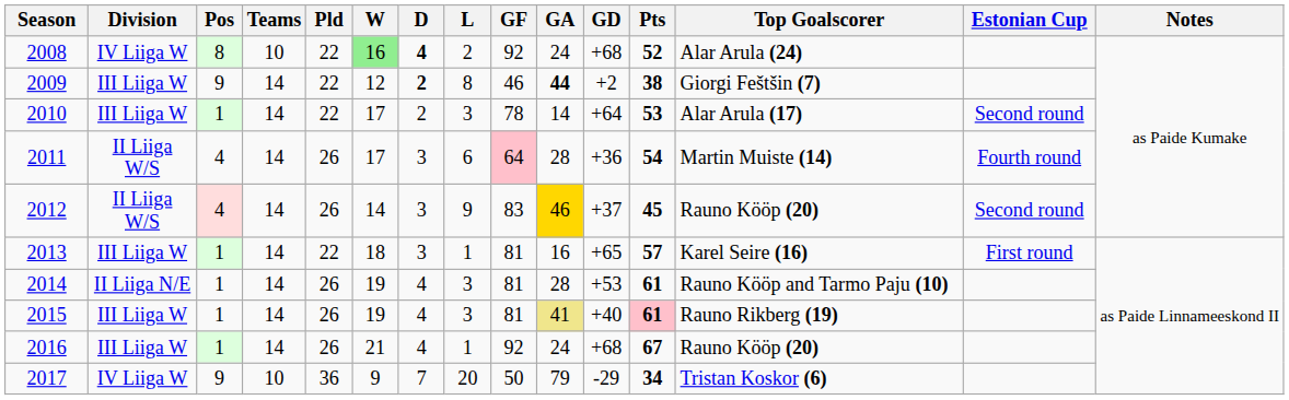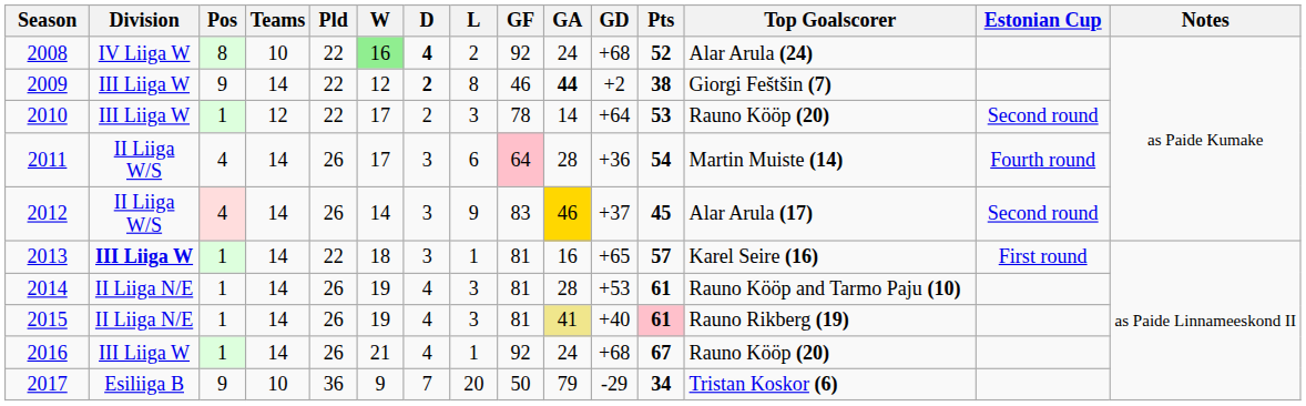 <table class="wikitable">
 <tr>
 <th width=60px>Season</th>
 <th width=80px>Division</th>
 <th width=30px>Pos</th>
 <th width=30px>Teams</th>
 <th width=30px>Pld</th>
 <th width=30px>W</th>
 <th width=30px>D</th>
 <th width=30px>L</th>
 <th width=30px>GF</th>
 <th width=30px>GA</th>
 <th width=30px>GD</th>
 <th width=30px>Pts</th>
 <th width=225px>Top Goalscorer</th>
 <th width=100px><a href='#'>Estonian Cup</a></th>
 <th>Notes</th>
 </tr>
 <tr align=center>
 <td><a href='#'>2008</a></td>
 <td><a href='#'>IV Liiga W</a></td>
 <td bgcolor="#DDFFDD">8</td>
 <td>10</td>
 <td>22</td>
 <td style="background: lightgreen;">16</td>
 <td><strong>4</strong></td>
 <td>2</td>
 <td>92</td>
 <td>24</td>
 <td>+68</td>
 <td><strong>52</strong></td>
 <td align=left>Alar Arula <strong>(24)</strong></td>
 <td></td>
 <td rowspan=5><small>as Paide Kumake</small></td>
 </tr>
 <tr align=center>
 <td><a href='#'>2009</a></td>
 <td><a href='#'>III Liiga W</a></td>
 <td>9</td>
 <td>14</td>
 <td>22</td>
 <td>12</td>
 <td><strong>2</strong></td>
 <td>8</td>
 <td>46</td>
 <td><strong>44</strong></td>
 <td>+2</td>
 <td><strong>38</strong></td>
 <td align=left>Giorgi Feštšin <strong>(7)</strong></td>
 <td></td>
 </tr>
 <tr align=center>
 <td><a href='#'>2010</a></td>
 <td><a href='#'>III Liiga W</a></td>
 <td bgcolor="#DDFFDD">1</td>
-<td>14</td>
+<td>12</td>
 <td>22</td>
 <td>17</td>
 <td>2</td>
 <td>3</td>
 <td>78</td>
 <td>14</td>
 <td>+64</td>
 <td><strong>53</strong></td>
-<td align=left>Alar Arula <strong>(17)</strong></td>
+<td align=left>Rauno Kööp <strong>(20)</strong></td>
 <td><a href='#'>Second round</a></td>
 </tr>
 <tr align=center>
 <td><a href='#'>2011</a></td>
 <td><a href='#'>II Liiga W/S</a></td>
 <td>4</td>
 <td>14</td>
 <td>26</td>
 <td>17</td>
 <td>3</td>
 <td>6</td>
 <td style="background: pink;">64</td>
 <td>28</td>
 <td>+36</td>
 <td><strong>54</strong></td>
 <td align=left>Martin Muiste <strong>(14)</strong></td>
 <td><a href='#'>Fourth round</a></td>
 </tr>
 <tr align=center>
 <td><a href='#'>2012</a></td>
 <td><a href='#'>II Liiga W/S</a></td>
 <td bgcolor="#FFDDDD">4</td>
 <td>14</td>
 <td>26</td>
 <td>14</td>
 <td>3</td>
 <td>9</td>
 <td>83</td>
 <td style="background: gold;">46</td>
 <td>+37</td>
 <td><strong>45</strong></td>
-<td align=left>Rauno Kööp <strong>(20)</strong></td>
+<td align=left>Alar Arula <strong>(17)</strong></td>
 <td><a href='#'>Second round</a></td>
 </tr>
 <tr align=center>
 <td><a href='#'>2013</a></td>
-<td><a href='#'>III Liiga W</a></td>
+<td><strong><a href='#'>III Liiga W</a></strong></td>
 <td bgcolor="#DDFFDD">1</td>
 <td>14</td>
 <td>22</td>
 <td>18</td>
 <td>3</td>
 <td>1</td>
 <td>81</td>
 <td>16</td>
 <td>+65</td>
 <td><strong>57</strong></td>
 <td align=left>Karel Seire <strong>(16)</strong></td>
 <td><a href='#'>First round</a></td>
 <td rowspan=40><small>as Paide Linnameeskond II</small></td>
 </tr>
 <tr align=center>
 <td><a href='#'>2014</a></td>
 <td><a href='#'>II Liiga N/E</a></td>
 <td>1</td>
 <td>14</td>
 <td>26</td>
 <td>19</td>
 <td>4</td>
 <td>3</td>
 <td>81</td>
 <td>28</td>
 <td>+53</td>
 <td><strong>61</strong></td>
 <td align=left>Rauno Kööp and Tarmo Paju <strong>(10)</strong></td>
 <td></td>
 </tr>
 <tr align=center>
 <td><a href='#'>2015</a></td>
-<td><a href='#'>III Liiga W</a></td>
+<td><a href='#'>II Liiga N/E</a></td>
 <td>1</td>
 <td>14</td>
 <td>26</td>
 <td>19</td>
 <td>4</td>
 <td>3</td>
 <td>81</td>
 <td style="background: khaki;">41</td>
 <td>+40</td>
 <td style="background: pink;"><strong>61</strong></td>
 <td align=left>Rauno Rikberg <strong>(19)</strong></td>
 <td></td>
 </tr>
 <tr align=center>
 <td><a href='#'>2016</a></td>
 <td><a href='#'>III Liiga W</a></td>
 <td bgcolor="#ddffDD">1</td>
 <td>14</td>
 <td>26</td>
 <td>21</td>
 <td>4</td>
 <td>1</td>
 <td>92</td>
 <td>24</td>
 <td>+68</td>
 <td><strong>67</strong></td>
 <td align=left>Rauno Kööp <strong>(20)</strong></td>
 <td></td>
 </tr>
 <tr align=center>
 <td><a href='#'>2017</a></td>
-<td><a href='#'>IV Liiga W</a></td>
+<td><a href='#'>Esiliiga B</a></td>
 <td>9</td>
 <td>10</td>
 <td>36</td>
 <td>9</td>
 <td>7</td>
 <td>20</td>
 <td>50</td>
 <td>79</td>
 <td>-29</td>
 <td><strong>34</strong></td>
 <td align=left><a href='#'>Tristan Koskor</a> <strong>(6)</strong></td>
 <td></td>
 </tr>
 </table>
